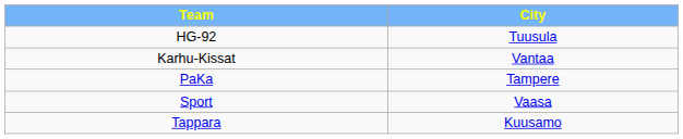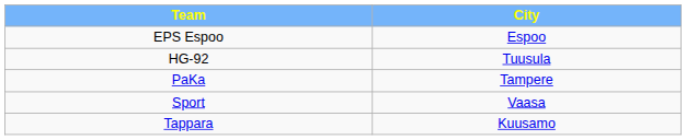 <table class="wikitable" style="width:50%;">
 <tr style="text-align:center; background:#74b4fa; color:yellow;">
 <td><strong>Team</strong></td>
 <td><strong>City</strong></td>
 </tr>
 <tr style="text-align:center;" bgcolor="">
+<td>EPS Espoo</td>
+<td><a href='#'>Espoo</a></td>
+</tr>
+<tr style="text-align:center;" bgcolor="">
 <td>HG-92</td>
 <td><a href='#'>Tuusula</a></td>
-</tr>
-<tr style="text-align:center;" bgcolor="">
-<td>Karhu-Kissat</td>
-<td><a href='#'>Vantaa</a></td>
 </tr>
 <tr style="text-align:center;" bgcolor="">
 <td><a href='#'>PaKa</a></td>
 <td><a href='#'>Tampere</a></td>
 </tr>
 <tr style="text-align:center;" bgcolor="">
 <td><a href='#'>Sport</a></td>
 <td><a href='#'>Vaasa</a></td>
 </tr>
 <tr style="text-align:center;" bgcolor="">
 <td><a href='#'>Tappara</a></td>
 <td><a href='#'>Kuusamo</a></td>
 </tr>
 </table>
